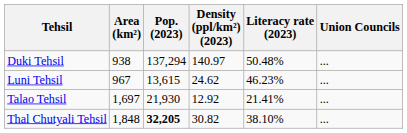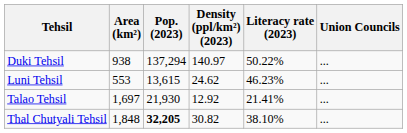 <table class="wikitable sortable static-row-numbers static-row-header-hash">
 <tr>
 <th>Tehsil</th>
 <th>Area<br>(km²)</th>
 <th>Pop.<br>(2023)</th>
 <th>Density<br>(ppl/km²)<br>(2023)</th>
 <th>Literacy rate<br>(2023)</th>
 <th>Union Councils</th>
 </tr>
 <tr>
 <td><a href='#'>Duki Tehsil</a></td>
 <td>938</td>
 <td>137,294</td>
 <td>140.97</td>
-<td>50.48%</td>
+<td>50.22%</td>
 <td>...</td>
 </tr>
 <tr>
 <td><a href='#'>Luni Tehsil</a></td>
-<td>967</td>
+<td>553</td>
 <td>13,615</td>
 <td>24.62</td>
 <td>46.23%</td>
 <td>...</td>
 </tr>
 <tr>
 <td><a href='#'>Talao Tehsil</a></td>
 <td>1,697</td>
 <td>21,930</td>
 <td>12.92</td>
 <td>21.41%</td>
 <td>...</td>
 </tr>
 <tr>
 <td><a href='#'>Thal Chutyali Tehsil</a></td>
 <td>1,848</td>
 <td><strong>32,205</strong></td>
 <td>30.82</td>
 <td>38.10%</td>
 <td>...</td>
 </tr>
 </table>
